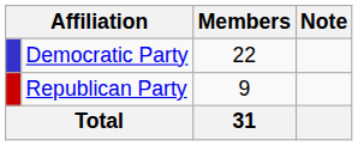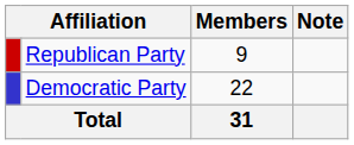 <table class="wikitable">
 <tr>
 <th colspan="2" align="center" valign="bottom">Affiliation</th>
 <th valign="bottom">Members</th>
 <th valign="bottom">Note</th>
+</tr>
+<tr>
+<td bgcolor="#CC0000"> </td>
+<td><a href='#'>Republican Party</a></td>
+<td align="center">9</td>
+<td></td>
 </tr>
 <tr>
 <td bgcolor="#3333CC"> </td>
 <td><a href='#'>Democratic Party</a></td>
 <td align="center">22</td>
 <td></td>
 </tr>
 <tr>
-<td bgcolor="#CC0000"> </td>
-<td><a href='#'>Republican Party</a></td>
-<td align="center">9</td>
-<td></td>
-</tr>
-<tr>
 <th colspan="2" align="center"><strong>Total</strong></th>
 <th align="center"><strong>31</strong></th>
 <th></th>
 </tr>
 </table>
